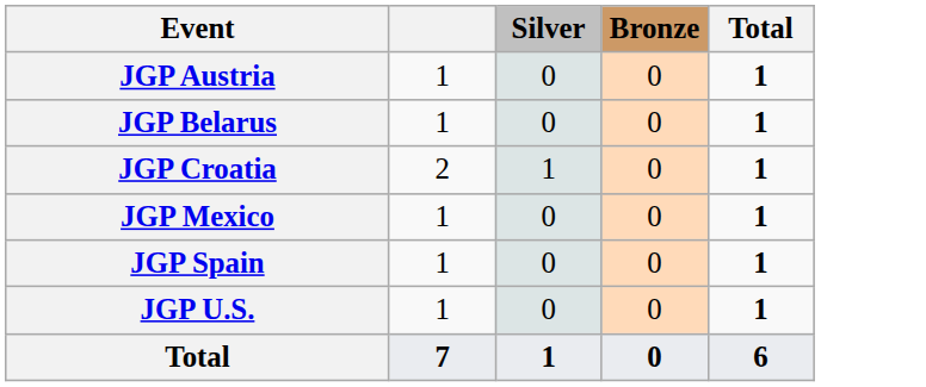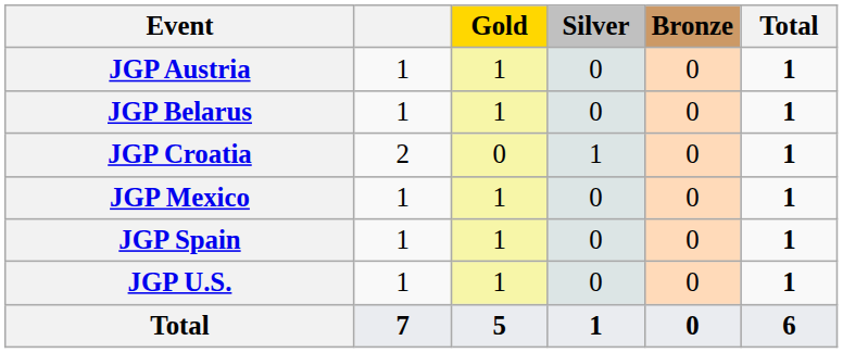 <table class="wikitable sortable plainrowheaders" style="text-align:center">
 <tr>
 <th scope=col width=200px>Event</th>
 <th scope=col width=50px></th>
+<th scope=col width=50px style="background-color:gold">Gold</th>
 <th scope=col width=50px style="background-color:silver">Silver</th>
 <th scope=col width=50px style="background-color:#C96">Bronze</th>
 <th scope=col width=50px>Total</th>
 </tr>
 <tr>
 <th scope=row><a href='#'>JGP Austria</a></th>
 <td>1</td>
+<td bgcolor=#F7F6A8>1</td>
 <td bgcolor=#DCE5E5>0</td>
 <td bgcolor=#FFDAB9>0</td>
 <td><strong>1</strong></td>
 </tr>
 <tr>
 <th scope=row><a href='#'>JGP Belarus</a></th>
 <td>1</td>
+<td bgcolor=#F7F6A8>1</td>
 <td bgcolor=#DCE5E5>0</td>
 <td bgcolor=#FFDAB9>0</td>
 <td><strong>1</strong></td>
 </tr>
 <tr>
 <th scope=row> <a href='#'>JGP Croatia</a></th>
 <td>2</td>
+<td bgcolor="#F7F6A8">0</td>
 <td bgcolor=#DCE5E5>1</td>
 <td bgcolor="#FFDAB9">0</td>
 <td><strong>1</strong></td>
 </tr>
 <tr>
 <th scope=row> <a href='#'>JGP Mexico</a></th>
 <td>1</td>
+<td bgcolor=#F7F6A8>1</td>
 <td bgcolor="#DCE5E5">0</td>
 <td bgcolor=#FFDAB9>0</td>
 <td><strong>1</strong></td>
 </tr>
 <tr>
 <th scope=row> <a href='#'>JGP Spain</a></th>
 <td>1</td>
+<td bgcolor=#F7F6A8>1</td>
 <td bgcolor="#DCE5E5">0</td>
 <td bgcolor=#FFDAB9>0</td>
 <td><strong>1</strong></td>
 </tr>
 <tr>
 <th scope=row> <a href='#'>JGP U.S.</a></th>
 <td>1</td>
+<td bgcolor=#F7F6A8>1</td>
 <td bgcolor="#DCE5E5">0</td>
 <td bgcolor=#FFDAB9>0</td>
 <td><strong>1</strong></td>
 </tr>
 <tr style="background:#EAECF0; font-weight:bold">
 <th scope=row><strong>Total</strong></th>
 <td>7</td>
+<td>5</td>
 <td>1</td>
 <td>0</td>
 <td>6</td>
 </tr>
 </table>
